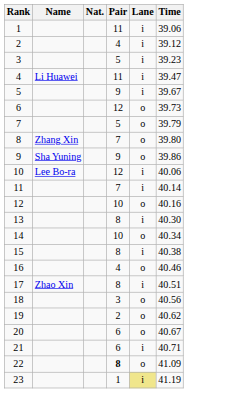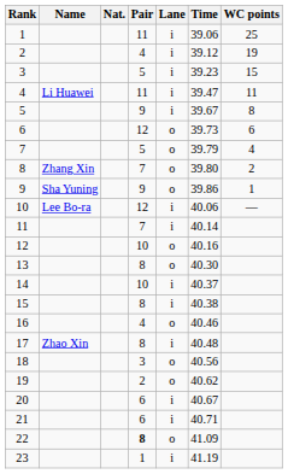 <table class="wikitable sortable" style="text-align:center">
 <tr>
 <th>Rank</th>
 <th>Name</th>
 <th>Nat.</th>
 <th>Pair</th>
 <th>Lane</th>
 <th>Time</th>
+<th>WC points</th>
 </tr>
 <tr>
 <td>1</td>
 <td align=left></td>
 <td></td>
 <td>11</td>
 <td>i</td>
 <td>39.06</td>
+<td>25</td>
 </tr>
 <tr>
 <td>2</td>
 <td align=left></td>
 <td></td>
 <td>4</td>
 <td>i</td>
 <td>39.12</td>
+<td>19</td>
 </tr>
 <tr>
 <td>3</td>
 <td align=left></td>
 <td></td>
 <td>5</td>
 <td>i</td>
 <td>39.23</td>
+<td>15</td>
 </tr>
 <tr>
 <td>4</td>
 <td align=left><a href='#'>Li Huawei</a></td>
 <td></td>
 <td>11</td>
 <td>i</td>
 <td>39.47</td>
+<td>11</td>
 </tr>
 <tr>
 <td>5</td>
 <td align=left></td>
 <td></td>
 <td>9</td>
 <td>i</td>
 <td>39.67</td>
+<td>8</td>
 </tr>
 <tr>
 <td>6</td>
 <td align=left></td>
 <td></td>
 <td>12</td>
 <td>o</td>
 <td>39.73</td>
+<td>6</td>
 </tr>
 <tr>
 <td>7</td>
 <td align=left></td>
 <td></td>
 <td>5</td>
 <td>o</td>
 <td>39.79</td>
+<td>4</td>
 </tr>
 <tr>
 <td>8</td>
 <td align=left><a href='#'>Zhang Xin</a></td>
 <td></td>
 <td>7</td>
 <td>o</td>
 <td>39.80</td>
+<td>2</td>
 </tr>
 <tr>
 <td>9</td>
 <td align=left><a href='#'>Sha Yuning</a></td>
 <td></td>
 <td>9</td>
 <td>o</td>
 <td>39.86</td>
+<td>1</td>
 </tr>
 <tr>
 <td>10</td>
 <td align=left><a href='#'>Lee Bo-ra</a></td>
 <td></td>
 <td>12</td>
 <td>i</td>
 <td>40.06</td>
+<td>—</td>
 </tr>
 <tr>
 <td>11</td>
 <td align=left></td>
 <td></td>
 <td>7</td>
 <td>i</td>
 <td>40.14</td>
+<td></td>
 </tr>
 <tr>
 <td>12</td>
 <td align=left></td>
 <td></td>
 <td>10</td>
 <td>o</td>
 <td>40.16</td>
+<td></td>
 </tr>
 <tr>
 <td>13</td>
 <td align=left></td>
 <td></td>
 <td>8</td>
-<td>i</td>
+<td>o</td>
 <td>40.30</td>
+<td></td>
 </tr>
 <tr>
 <td>14</td>
 <td align=left></td>
 <td></td>
 <td>10</td>
-<td>o</td>
-<td>40.34</td>
+<td>i</td>
+<td>40.37</td>
+<td></td>
 </tr>
 <tr>
 <td>15</td>
 <td align=left></td>
 <td></td>
 <td>8</td>
 <td>i</td>
 <td>40.38</td>
+<td></td>
 </tr>
 <tr>
 <td>16</td>
 <td align=left></td>
 <td></td>
 <td>4</td>
 <td>o</td>
 <td>40.46</td>
+<td></td>
 </tr>
 <tr>
 <td>17</td>
 <td align=left><a href='#'>Zhao Xin</a></td>
 <td></td>
 <td>8</td>
 <td>i</td>
-<td>40.51</td>
+<td>40.48</td>
+<td></td>
 </tr>
 <tr>
 <td>18</td>
 <td align=left></td>
 <td></td>
 <td>3</td>
 <td>o</td>
 <td>40.56</td>
+<td></td>
 </tr>
 <tr>
 <td>19</td>
 <td align=left></td>
 <td></td>
 <td>2</td>
 <td>o</td>
 <td>40.62</td>
+<td></td>
 </tr>
 <tr>
 <td>20</td>
 <td align=left></td>
 <td></td>
 <td>6</td>
-<td>o</td>
+<td>i</td>
 <td>40.67</td>
+<td></td>
 </tr>
 <tr>
 <td>21</td>
 <td align=left></td>
 <td></td>
 <td>6</td>
 <td>i</td>
 <td>40.71</td>
+<td></td>
 </tr>
 <tr>
 <td>22</td>
 <td align=left></td>
 <td></td>
 <td><strong>8</strong></td>
 <td>o</td>
 <td>41.09</td>
+<td></td>
 </tr>
 <tr>
 <td>23</td>
 <td align=left></td>
 <td></td>
 <td>1</td>
-<td style="background: khaki;">i</td>
+<td>i</td>
 <td>41.19</td>
+<td></td>
 </tr>
 </table>
